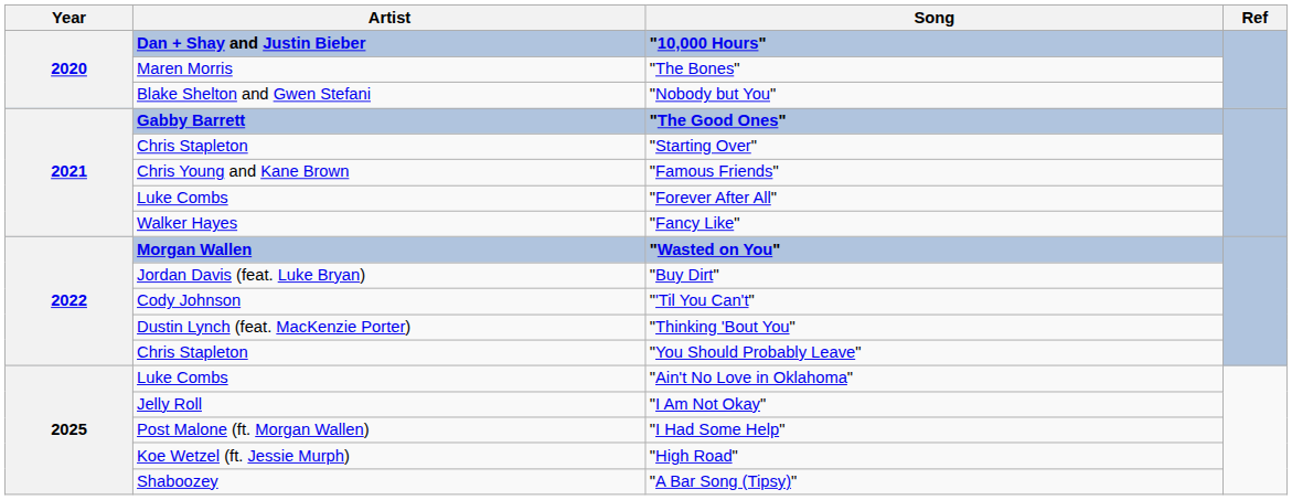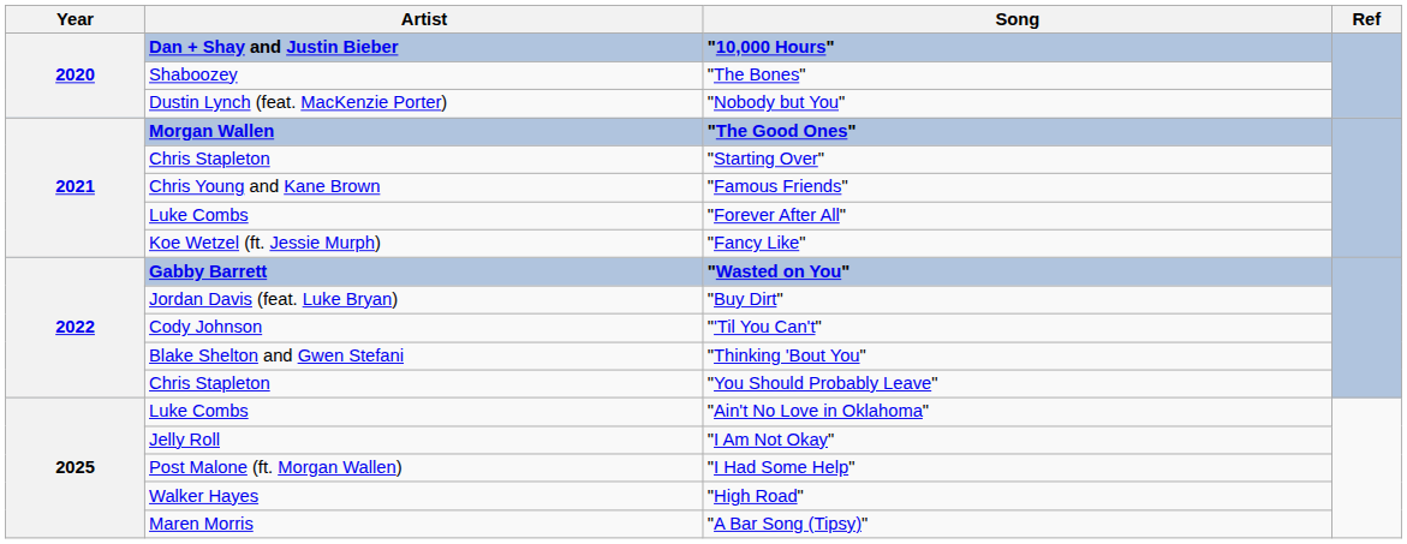 <table class="wikitable" width="100%">
 <tr>
 <th width="10%">Year</th>
 <th width="40%">Artist</th>
 <th width="45%">Song</th>
 <th width="5%">Ref</th>
 </tr>
 <tr style="background:#B0C4DE">
 <th rowspan="3"><a href='#'>2020<br></a></th>
 <td><strong><a href='#'>Dan + Shay</a> and <a href='#'>Justin Bieber</a></strong></td>
 <td><strong>"<a href='#'>10,000 Hours</a>"</strong></td>
 <td rowspan="3" align="center"></td>
 </tr>
 <tr>
-<td><a href='#'>Maren Morris</a></td>
+<td><a href='#'>Shaboozey</a></td>
 <td>"<a href='#'>The Bones</a>"</td>
 </tr>
 <tr>
-<td><a href='#'>Blake Shelton</a> and <a href='#'>Gwen Stefani</a></td>
+<td><a href='#'>Dustin Lynch</a> (feat. <a href='#'>MacKenzie Porter</a>)</td>
 <td>"<a href='#'>Nobody but You</a>"</td>
 </tr>
 <tr style="background:#B0C4DE">
 <th rowspan="5"><a href='#'>2021<br></a></th>
-<td><strong><a href='#'>Gabby Barrett</a></strong></td>
+<td><strong><a href='#'>Morgan Wallen</a></strong></td>
 <td><strong>"<a href='#'>The Good Ones</a>"</strong></td>
 <td rowspan="5" align="center"></td>
 </tr>
 <tr>
 <td><a href='#'>Chris Stapleton</a></td>
 <td>"<a href='#'>Starting Over</a>"</td>
 </tr>
 <tr>
 <td><a href='#'>Chris Young</a> and <a href='#'>Kane Brown</a></td>
 <td>"<a href='#'>Famous Friends</a>"</td>
 </tr>
 <tr>
 <td><a href='#'>Luke Combs</a></td>
 <td>"<a href='#'>Forever After All</a>"</td>
 </tr>
 <tr>
-<td><a href='#'>Walker Hayes</a></td>
+<td><a href='#'>Koe Wetzel</a> (ft. <a href='#'>Jessie Murph</a>)</td>
 <td>"<a href='#'>Fancy Like</a>"</td>
 </tr>
 <tr style="background:#B0C4DE">
 <th rowspan="5"><a href='#'>2022<br></a></th>
-<td><strong><a href='#'>Morgan Wallen</a></strong></td>
+<td><strong><a href='#'>Gabby Barrett</a></strong></td>
 <td><strong>"<a href='#'>Wasted on You</a>"</strong></td>
 <td rowspan="5" align="center"></td>
 </tr>
 <tr>
 <td><a href='#'>Jordan Davis</a> (feat. <a href='#'>Luke Bryan</a>)</td>
 <td>"<a href='#'>Buy Dirt</a>"</td>
 </tr>
 <tr>
 <td><a href='#'>Cody Johnson</a></td>
 <td>"<a href='#'>'Til You Can't</a>"</td>
 </tr>
 <tr>
-<td><a href='#'>Dustin Lynch</a> (feat. <a href='#'>MacKenzie Porter</a>)</td>
+<td><a href='#'>Blake Shelton</a> and <a href='#'>Gwen Stefani</a></td>
 <td>"<a href='#'>Thinking 'Bout You</a>"</td>
 </tr>
 <tr>
 <td><a href='#'>Chris Stapleton</a></td>
 <td>"<a href='#'>You Should Probably Leave</a>"</td>
 </tr>
 <tr>
 <th rowspan="5">2025<br></th>
 <td><a href='#'>Luke Combs</a></td>
 <td>"<a href='#'>Ain't No Love in Oklahoma</a>"</td>
 <td rowspan="5"></td>
 </tr>
 <tr>
 <td><a href='#'>Jelly Roll</a></td>
 <td>"<a href='#'>I Am Not Okay</a>"</td>
 </tr>
 <tr>
 <td><a href='#'>Post Malone</a> (ft. <a href='#'>Morgan Wallen</a>)</td>
 <td>"<a href='#'>I Had Some Help</a>"</td>
 </tr>
 <tr>
-<td><a href='#'>Koe Wetzel</a> (ft. <a href='#'>Jessie Murph</a>)</td>
+<td><a href='#'>Walker Hayes</a></td>
 <td>"<a href='#'>High Road</a>"</td>
 </tr>
 <tr>
-<td><a href='#'>Shaboozey</a></td>
+<td><a href='#'>Maren Morris</a></td>
 <td>"<a href='#'>A Bar Song (Tipsy)</a>"</td>
 </tr>
 </table>
